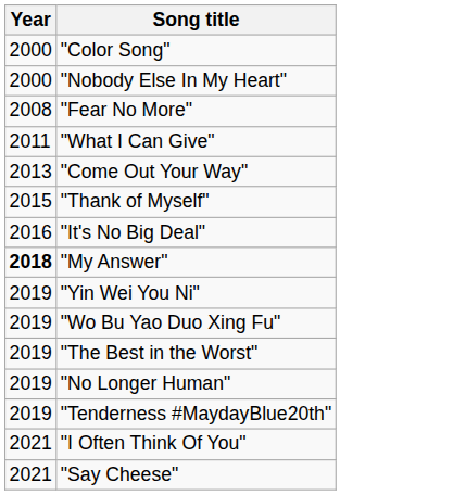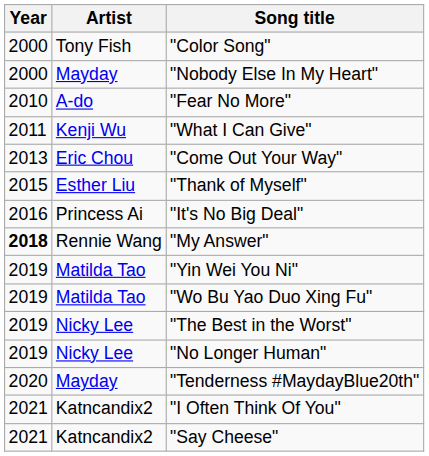 <table class="wikitable sortable">
 <tr>
 <th>Year</th>
+<th>Artist</th>
 <th>Song title</th>
 </tr>
 <tr>
 <td>2000</td>
+<td>Tony Fish</td>
 <td>"Color Song"</td>
 </tr>
 <tr>
 <td>2000</td>
+<td><a href='#'>Mayday</a></td>
 <td>"Nobody Else In My Heart"</td>
 </tr>
 <tr>
-<td>2008</td>
+<td>2010</td>
+<td><a href='#'>A-do</a></td>
 <td>"Fear No More"</td>
 </tr>
 <tr>
 <td>2011</td>
+<td><a href='#'>Kenji Wu</a></td>
 <td>"What I Can Give"</td>
 </tr>
 <tr>
 <td>2013</td>
+<td><a href='#'>Eric Chou</a></td>
 <td>"Come Out Your Way"</td>
 </tr>
 <tr>
 <td>2015</td>
+<td><a href='#'>Esther Liu</a></td>
 <td>"Thank of Myself"</td>
 </tr>
 <tr>
 <td>2016</td>
+<td>Princess Ai</td>
 <td>"It's No Big Deal"</td>
 </tr>
 <tr>
 <td><strong>2018</strong></td>
+<td>Rennie Wang</td>
 <td>"My Answer"</td>
 </tr>
 <tr>
 <td>2019</td>
+<td><a href='#'>Matilda Tao</a></td>
 <td>"Yin Wei You Ni"</td>
 </tr>
 <tr>
 <td>2019</td>
+<td><a href='#'>Matilda Tao</a></td>
 <td>"Wo Bu Yao Duo Xing Fu"</td>
 </tr>
 <tr>
 <td>2019</td>
+<td><a href='#'>Nicky Lee</a></td>
 <td>"The Best in the Worst"</td>
 </tr>
 <tr>
 <td>2019</td>
+<td><a href='#'>Nicky Lee</a></td>
 <td>"No Longer Human"</td>
 </tr>
 <tr>
-<td>2019</td>
+<td>2020</td>
+<td><a href='#'>Mayday</a></td>
 <td>"Tenderness #MaydayBlue20th"</td>
 </tr>
 <tr>
 <td>2021</td>
+<td>Katncandix2</td>
 <td>"I Often Think Of You"</td>
 </tr>
 <tr>
 <td>2021</td>
+<td>Katncandix2</td>
 <td>"Say Cheese"</td>
 </tr>
 </table>
